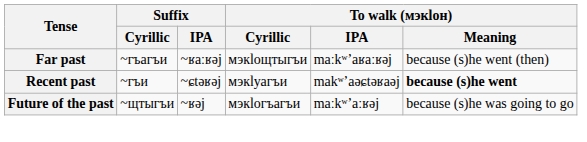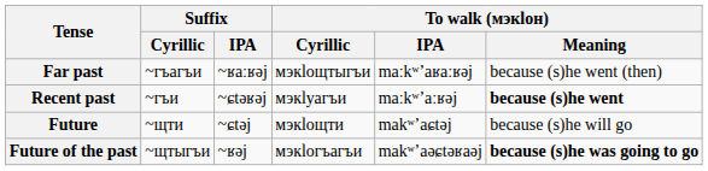 <table class="wikitable">
 <tr>
 <th rowspan=2>Tense</th>
 <th colspan=2>Suffix</th>
 <th colspan=3>To walk (мэкӏон)</th>
 </tr>
 <tr>
 <th>Cyrillic</th>
 <th>IPA</th>
 <th>Cyrillic</th>
 <th>IPA</th>
 <th>Meaning</th>
 </tr>
 <tr>
 <th>Far past</th>
 <td>~гъагъи</td>
 <td>~ʁaːʁəj</td>
 <td>мэкӏощтыгъи</td>
 <td>maːkʷʼaʁaːʁəj</td>
 <td>because (s)he went (then)</td>
 </tr>
 <tr>
 <th>Recent past</th>
 <td>~гъи</td>
 <td>~ɕtəʁəj</td>
 <td>мэкӏуагъи</td>
-<td>makʷʼaəɕtəʁaəj</td>
+<td>maːkʷʼaːʁəj</td>
 <td><strong>because (s)he went</strong></td>
+</tr>
+<tr>
+<th>Future</th>
+<td>~щти</td>
+<td>~ɕtəj</td>
+<td>мэкӏощти</td>
+<td>makʷʼaɕtəj</td>
+<td>because (s)he will go</td>
 </tr>
 <tr>
 <th>Future of the past</th>
 <td>~щтыгъи</td>
 <td>~ʁəj</td>
 <td>мэкӏогъагъи</td>
-<td>maːkʷʼaːʁəj</td>
-<td>because (s)he was going to go</td>
+<td>makʷʼaəɕtəʁaəj</td>
+<td><strong>because (s)he was going to go</strong></td>
 </tr>
 </table>
